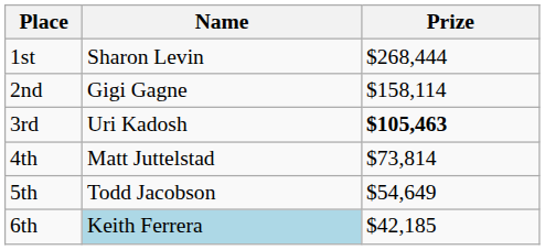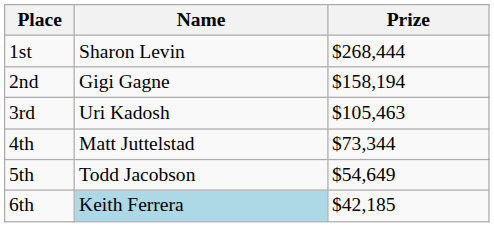 <table class="wikitable">
 <tr>
 <th style="width:50px;">Place</th>
 <th style="width:200px;">Name</th>
 <th style="width:125px;">Prize</th>
 </tr>
 <tr>
 <td>1st</td>
 <td> Sharon Levin</td>
 <td>$268,444</td>
 </tr>
 <tr>
 <td>2nd</td>
 <td> Gigi Gagne</td>
-<td>$158,114</td>
+<td>$158,194</td>
 </tr>
 <tr>
 <td>3rd</td>
 <td> Uri Kadosh</td>
-<td><strong>$105,463</strong></td>
+<td>$105,463</td>
 </tr>
 <tr>
 <td>4th</td>
 <td> Matt Juttelstad</td>
-<td>$73,814</td>
+<td>$73,344</td>
 </tr>
 <tr>
 <td>5th</td>
 <td> Todd Jacobson</td>
 <td>$54,649</td>
 </tr>
 <tr>
 <td>6th</td>
 <td style="background: lightblue;"> Keith Ferrera</td>
 <td>$42,185</td>
 </tr>
 </table>
